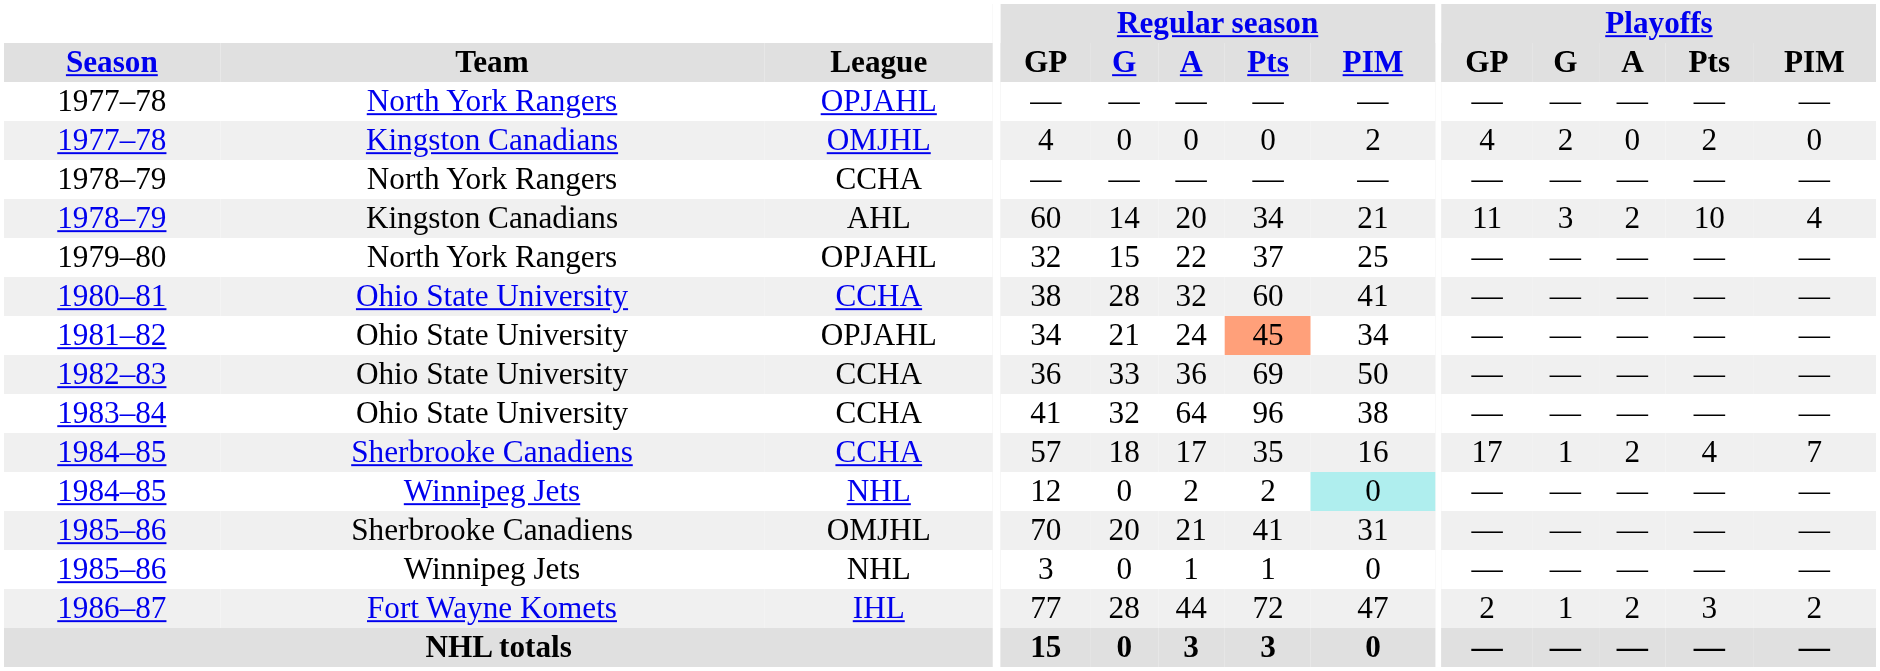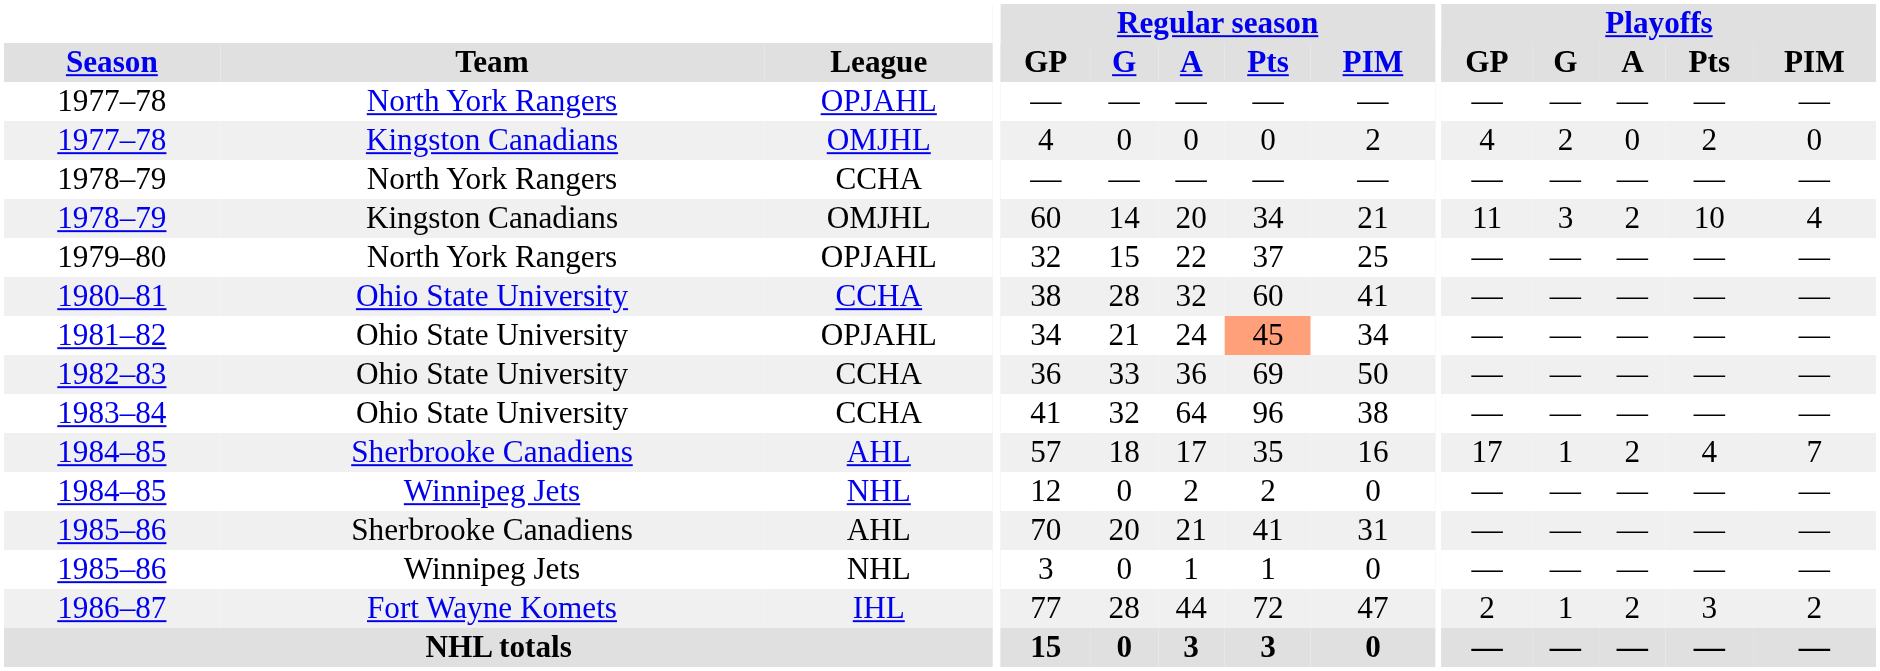 <table border="0" cellpadding="1" cellspacing="0" style="text-align:center; width:60em">
 <tr bgcolor="#e0e0e0">
 <th colspan="3" bgcolor="#ffffff"></th>
 <th rowspan="100" bgcolor="#ffffff"></th>
 <th colspan="5"><a href='#'>Regular season</a></th>
 <th rowspan="100" bgcolor="#ffffff"></th>
 <th colspan="5"><a href='#'>Playoffs</a></th>
 </tr>
 <tr bgcolor="#e0e0e0">
 <th><a href='#'>Season</a></th>
 <th>Team</th>
 <th>League</th>
 <th>GP</th>
 <th><a href='#'>G</a></th>
 <th><a href='#'>A</a></th>
 <th><a href='#'>Pts</a></th>
 <th><a href='#'>PIM</a></th>
 <th>GP</th>
 <th>G</th>
 <th>A</th>
 <th>Pts</th>
 <th>PIM</th>
 </tr>
 <tr>
 <td>1977–78</td>
 <td><a href='#'>North York Rangers</a></td>
 <td><a href='#'>OPJAHL</a></td>
 <td>—</td>
 <td>—</td>
 <td>—</td>
 <td>—</td>
 <td>—</td>
 <td>—</td>
 <td>—</td>
 <td>—</td>
 <td>—</td>
 <td>—</td>
 </tr>
 <tr bgcolor="#f0f0f0">
 <td><a href='#'>1977–78</a></td>
 <td><a href='#'>Kingston Canadians</a></td>
 <td><a href='#'>OMJHL</a></td>
 <td>4</td>
 <td>0</td>
 <td>0</td>
 <td>0</td>
 <td>2</td>
 <td>4</td>
 <td>2</td>
 <td>0</td>
 <td>2</td>
 <td>0</td>
 </tr>
 <tr>
 <td>1978–79</td>
 <td>North York Rangers</td>
 <td>CCHA</td>
 <td>—</td>
 <td>—</td>
 <td>—</td>
 <td>—</td>
 <td>—</td>
 <td>—</td>
 <td>—</td>
 <td>—</td>
 <td>—</td>
 <td>—</td>
 </tr>
 <tr bgcolor="#f0f0f0">
 <td><a href='#'>1978–79</a></td>
 <td>Kingston Canadians</td>
-<td>AHL</td>
+<td>OMJHL</td>
 <td>60</td>
 <td>14</td>
 <td>20</td>
 <td>34</td>
 <td>21</td>
 <td>11</td>
 <td>3</td>
 <td>2</td>
 <td>10</td>
 <td>4</td>
 </tr>
 <tr>
 <td>1979–80</td>
 <td>North York Rangers</td>
 <td>OPJAHL</td>
 <td>32</td>
 <td>15</td>
 <td>22</td>
 <td>37</td>
 <td>25</td>
 <td>—</td>
 <td>—</td>
 <td>—</td>
 <td>—</td>
 <td>—</td>
 </tr>
 <tr bgcolor="#f0f0f0">
 <td><a href='#'>1980–81</a></td>
 <td><a href='#'>Ohio State University</a></td>
 <td><a href='#'>CCHA</a></td>
 <td>38</td>
 <td>28</td>
 <td>32</td>
 <td>60</td>
 <td>41</td>
 <td>—</td>
 <td>—</td>
 <td>—</td>
 <td>—</td>
 <td>—</td>
 </tr>
 <tr>
 <td><a href='#'>1981–82</a></td>
 <td>Ohio State University</td>
 <td>OPJAHL</td>
 <td>34</td>
 <td>21</td>
 <td>24</td>
 <td style="background: lightsalmon;">45</td>
 <td>34</td>
 <td>—</td>
 <td>—</td>
 <td>—</td>
 <td>—</td>
 <td>—</td>
 </tr>
 <tr bgcolor="#f0f0f0">
 <td><a href='#'>1982–83</a></td>
 <td>Ohio State University</td>
 <td>CCHA</td>
 <td>36</td>
 <td>33</td>
 <td>36</td>
 <td>69</td>
 <td>50</td>
 <td>—</td>
 <td>—</td>
 <td>—</td>
 <td>—</td>
 <td>—</td>
 </tr>
 <tr>
 <td><a href='#'>1983–84</a></td>
 <td>Ohio State University</td>
 <td>CCHA</td>
 <td>41</td>
 <td>32</td>
 <td>64</td>
 <td>96</td>
 <td>38</td>
 <td>—</td>
 <td>—</td>
 <td>—</td>
 <td>—</td>
 <td>—</td>
 </tr>
 <tr bgcolor="#f0f0f0">
 <td><a href='#'>1984–85</a></td>
 <td><a href='#'>Sherbrooke Canadiens</a></td>
-<td><a href='#'>CCHA</a></td>
+<td><a href='#'>AHL</a></td>
 <td>57</td>
 <td>18</td>
 <td>17</td>
 <td>35</td>
 <td>16</td>
 <td>17</td>
 <td>1</td>
 <td>2</td>
 <td>4</td>
 <td>7</td>
 </tr>
 <tr>
 <td><a href='#'>1984–85</a></td>
 <td><a href='#'>Winnipeg Jets</a></td>
 <td><a href='#'>NHL</a></td>
 <td>12</td>
 <td>0</td>
 <td>2</td>
 <td>2</td>
-<td style="background: paleturquoise;">0</td>
+<td>0</td>
 <td>—</td>
 <td>—</td>
 <td>—</td>
 <td>—</td>
 <td>—</td>
 </tr>
 <tr bgcolor="#f0f0f0">
 <td><a href='#'>1985–86</a></td>
 <td>Sherbrooke Canadiens</td>
-<td>OMJHL</td>
+<td>AHL</td>
 <td>70</td>
 <td>20</td>
 <td>21</td>
 <td>41</td>
 <td>31</td>
 <td>—</td>
 <td>—</td>
 <td>—</td>
 <td>—</td>
 <td>—</td>
 </tr>
 <tr>
 <td><a href='#'>1985–86</a></td>
 <td>Winnipeg Jets</td>
 <td>NHL</td>
 <td>3</td>
 <td>0</td>
 <td>1</td>
 <td>1</td>
 <td>0</td>
 <td>—</td>
 <td>—</td>
 <td>—</td>
 <td>—</td>
 <td>—</td>
 </tr>
 <tr bgcolor="#f0f0f0">
 <td><a href='#'>1986–87</a></td>
 <td><a href='#'>Fort Wayne Komets</a></td>
 <td><a href='#'>IHL</a></td>
 <td>77</td>
 <td>28</td>
 <td>44</td>
 <td>72</td>
 <td>47</td>
 <td>2</td>
 <td>1</td>
 <td>2</td>
 <td>3</td>
 <td>2</td>
 </tr>
 <tr bgcolor="#e0e0e0">
 <th colspan="3">NHL totals</th>
 <th>15</th>
 <th>0</th>
 <th>3</th>
 <th>3</th>
 <th>0</th>
 <th>—</th>
 <th>—</th>
 <th>—</th>
 <th>—</th>
 <th>—</th>
 </tr>
 </table>
